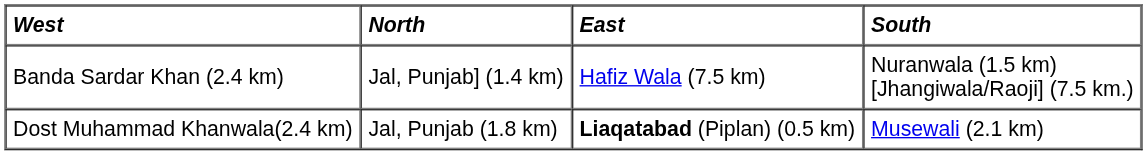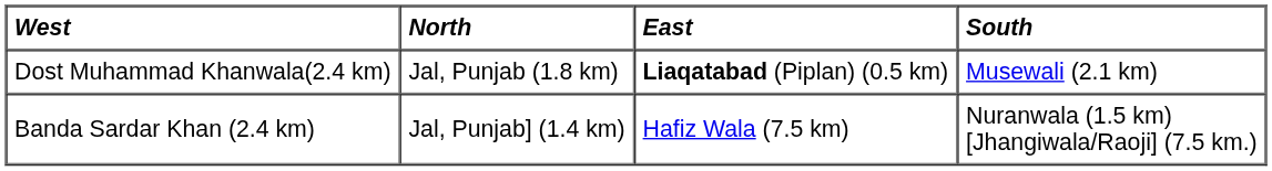 <table border=1 cellspacing=0 cellpadding=5 style="margin:1em auto;">
 <tr>
 <td><strong><em>West</em></strong></td>
 <td><strong><em>North</em></strong></td>
 <td><strong><em>East</em></strong></td>
 <td><strong><em>South</em></strong></td>
 </tr>
 <tr>
+<td>Dost Muhammad Khanwala(2.4 km)</td>
+<td>Jal, Punjab (1.8 km)</td>
+<td><strong>Liaqatabad</strong> (Piplan)   (0.5 km)<br></td>
+<td><a href='#'>Musewali</a> (2.1 km)</td>
+</tr>
+<tr>
 <td>Banda Sardar Khan (2.4 km)</td>
 <td>Jal, Punjab] (1.4 km)</td>
 <td><a href='#'>Hafiz Wala</a>  (7.5 km)</td>
 <td>Nuranwala (1.5 km)<br>[Jhangiwala/Raoji] (7.5 km.)</td>
 </tr>
-<tr>
-<td>Dost Muhammad Khanwala(2.4 km)</td>
-<td>Jal, Punjab (1.8 km)</td>
-<td><strong>Liaqatabad</strong> (Piplan)   (0.5 km)<br></td>
-<td><a href='#'>Musewali</a> (2.1 km)</td>
-</tr>
 </table>
